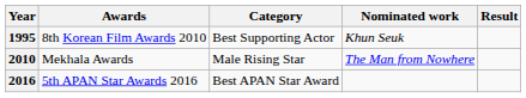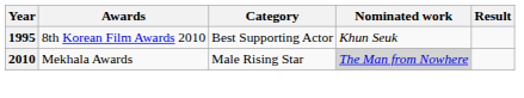 <table class="wikitable sortable plainrowheaders">
 <tr>
 <th scope="col">Year</th>
 <th scope="col">Awards</th>
 <th scope="col">Category</th>
 <th class="unsortable" scope="col">Nominated work</th>
 <th class="unsortable" scope="col">Result</th>
 </tr>
 <tr>
 <th>1995</th>
 <td>8th <a href='#'>Korean Film Awards</a> 2010</td>
 <td>Best Supporting Actor</td>
 <td><em>Khun Seuk</em></td>
 <td></td>
 </tr>
 <tr>
 <th scope="row">2010</th>
 <td>Mekhala Awards</td>
 <td>Male Rising Star</td>
-<td><em><a href='#'>The Man from Nowhere</a></em></td>
-<td></td>
-</tr>
-<tr>
-<th scope="row">2016</th>
-<td><a href='#'>5th APAN Star Awards</a> 2016</td>
-<td>Best APAN Star Award</td>
-<td></td>
+<td style="background: lightgrey;"><em><a href='#'>The Man from Nowhere</a></em></td>
 <td></td>
 </tr>
 </table>
